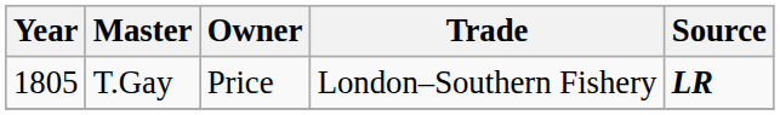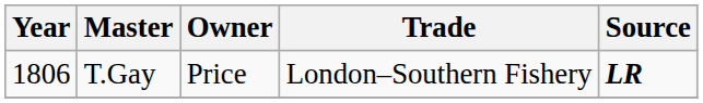 <table class=" wikitable">
 <tr>
 <th>Year</th>
 <th>Master</th>
 <th>Owner</th>
 <th>Trade</th>
 <th>Source</th>
 </tr>
 <tr>
-<td>1805</td>
+<td>1806</td>
 <td>T.Gay</td>
 <td>Price</td>
 <td>London–Southern Fishery</td>
 <td><strong><em>LR</em></strong></td>
 </tr>
 <tr>
 </tr>
 </table>
